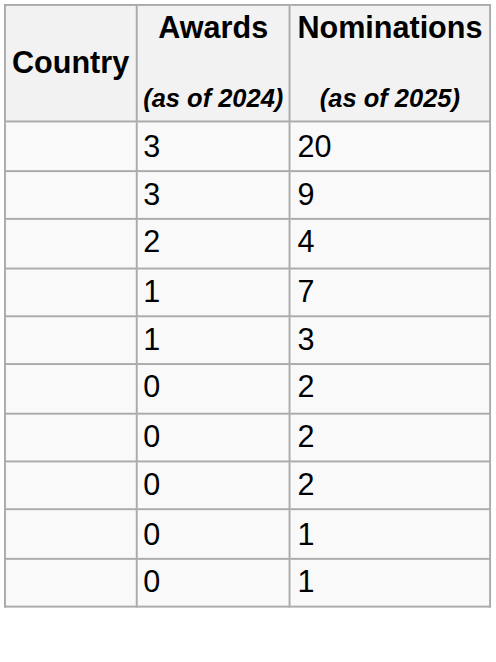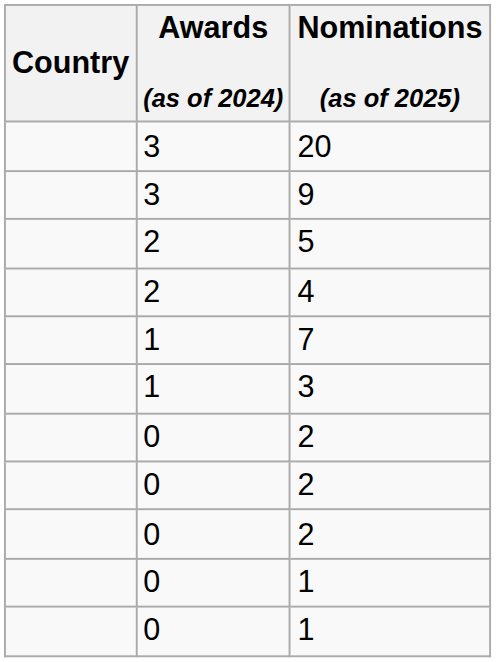 <table class="wikitable">
 <tr>
 <th>Country</th>
 <th>Awards<br><br><small><em>(as of 2024)</em></small></th>
 <th>Nominations<br><br><small><em>(as of 2025)</em></small></th>
 </tr>
 <tr>
 <td></td>
 <td>3</td>
 <td>20</td>
 </tr>
 <tr>
 <td></td>
 <td>3</td>
 <td>9</td>
+</tr>
+<tr>
+<td></td>
+<td>2</td>
+<td>5</td>
 </tr>
 <tr>
 <td></td>
 <td>2</td>
 <td>4</td>
 </tr>
 <tr>
 <td></td>
 <td>1</td>
 <td>7</td>
 </tr>
 <tr>
 <td></td>
 <td>1</td>
 <td>3</td>
 </tr>
 <tr>
 <td></td>
 <td>0</td>
 <td>2</td>
 </tr>
 <tr>
 <td></td>
 <td>0</td>
 <td>2</td>
 </tr>
 <tr>
 <td></td>
 <td>0</td>
 <td>2</td>
 </tr>
 <tr>
 <td></td>
 <td>0</td>
 <td>1</td>
 </tr>
 <tr>
 <td></td>
 <td>0</td>
 <td>1</td>
 </tr>
 </table>
